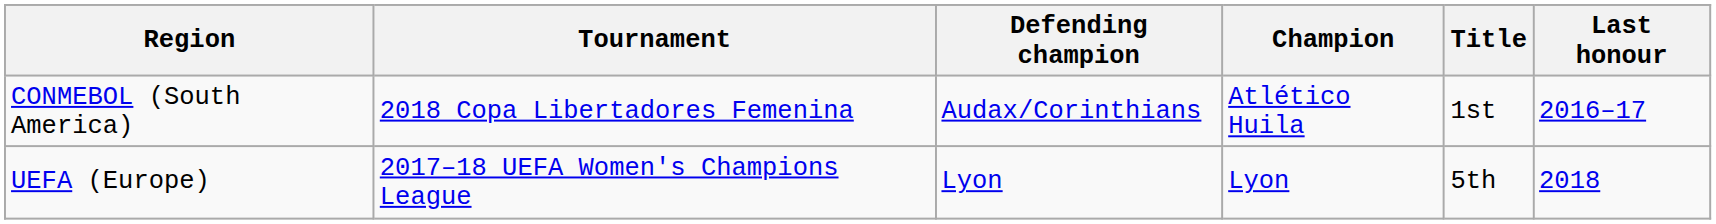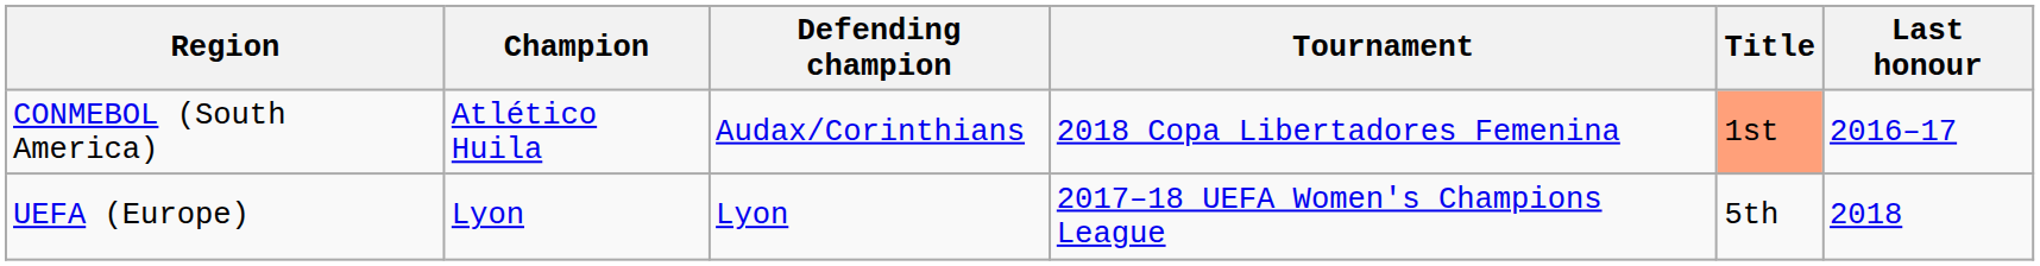 <table class="wikitable">
 <tr>
 <th>Region</th>
+<th>Champion</th>
+<th>Defending champion</th>
 <th>Tournament</th>
-<th>Defending champion</th>
-<th>Champion</th>
 <th>Title</th>
 <th>Last honour</th>
 </tr>
 <tr>
 <td><a href='#'>CONMEBOL</a> (South America)</td>
+<td> <a href='#'>Atlético Huila</a></td>
+<td> <a href='#'>Audax/Corinthians</a></td>
 <td><a href='#'>2018 Copa Libertadores Femenina</a></td>
-<td> <a href='#'>Audax/Corinthians</a></td>
-<td> <a href='#'>Atlético Huila</a></td>
-<td>1st</td>
+<td style="background: lightsalmon;">1st</td>
 <td><a href='#'>2016–17</a></td>
 </tr>
 <tr>
 <td><a href='#'>UEFA</a> (Europe)</td>
-<td><a href='#'>2017–18 UEFA Women's Champions League</a></td>
 <td> <a href='#'>Lyon</a></td>
 <td> <a href='#'>Lyon</a></td>
+<td><a href='#'>2017–18 UEFA Women's Champions League</a></td>
 <td>5th</td>
 <td><a href='#'>2018</a></td>
 </tr>
 </table>
